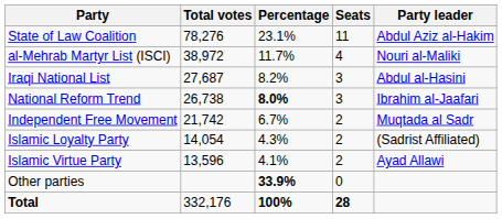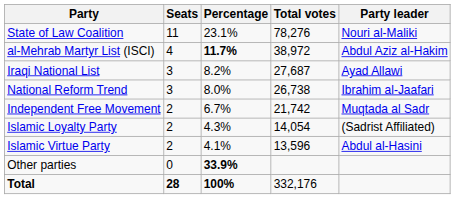 <table class="wikitable" style="border:1px solid #8888aa; background:#f8f8f8; padding:0; font-size:90%;">
 <tr>
 <th>Party</th>
+<th>Seats</th>
+<th>Percentage</th>
 <th>Total votes</th>
-<th>Percentage</th>
-<th>Seats</th>
 <th>Party leader</th>
 </tr>
 <tr>
 <td><a href='#'>State of Law Coalition</a></td>
+<td>11</td>
+<td>23.1%</td>
 <td>78,276</td>
-<td>23.1%</td>
-<td>11</td>
+<td><a href='#'>Nouri al-Maliki</a></td>
+</tr>
+<tr>
+<td><a href='#'>al-Mehrab Martyr List</a> (ISCI)</td>
+<td>4</td>
+<td><strong>11.7%</strong></td>
+<td>38,972</td>
 <td><a href='#'>Abdul Aziz al-Hakim</a></td>
 </tr>
 <tr>
-<td><a href='#'>al-Mehrab Martyr List</a> (ISCI)</td>
-<td>38,972</td>
-<td>11.7%</td>
-<td>4</td>
-<td><a href='#'>Nouri al-Maliki</a></td>
-</tr>
-<tr>
 <td><a href='#'>Iraqi National List</a></td>
+<td>3</td>
+<td>8.2%</td>
 <td>27,687</td>
-<td>8.2%</td>
-<td>3</td>
-<td><a href='#'>Abdul al-Hasini</a></td>
+<td><a href='#'>Ayad Allawi</a></td>
 </tr>
 <tr>
 <td><a href='#'>National Reform Trend</a></td>
+<td>3</td>
+<td>8.0%</td>
 <td>26,738</td>
-<td><strong>8.0%</strong></td>
-<td>3</td>
 <td><a href='#'>Ibrahim al-Jaafari</a></td>
 </tr>
 <tr>
 <td><a href='#'>Independent Free Movement</a></td>
+<td>2</td>
+<td>6.7%</td>
 <td>21,742</td>
-<td>6.7%</td>
-<td>2</td>
 <td><a href='#'>Muqtada al Sadr</a></td>
 </tr>
 <tr>
 <td><a href='#'>Islamic Loyalty Party</a></td>
+<td>2</td>
+<td>4.3%</td>
 <td>14,054</td>
-<td>4.3%</td>
-<td>2</td>
 <td>(Sadrist Affiliated)</td>
 </tr>
 <tr>
 <td><a href='#'>Islamic Virtue Party</a></td>
+<td>2</td>
+<td>4.1%</td>
 <td>13,596</td>
-<td>4.1%</td>
-<td>2</td>
-<td><a href='#'>Ayad Allawi</a></td>
+<td><a href='#'>Abdul al-Hasini</a></td>
 </tr>
 <tr>
 <td>Other parties</td>
+<td>0</td>
+<td><strong>33.9%</strong></td>
 <td></td>
-<td><strong>33.9%</strong></td>
-<td>0</td>
 <td></td>
 </tr>
 <tr>
 <td><strong>Total</strong></td>
+<td><strong>28</strong></td>
+<td><strong>100%</strong></td>
 <td>332,176</td>
-<td><strong>100%</strong></td>
-<td><strong>28</strong></td>
 <td></td>
 </tr>
 </table>
